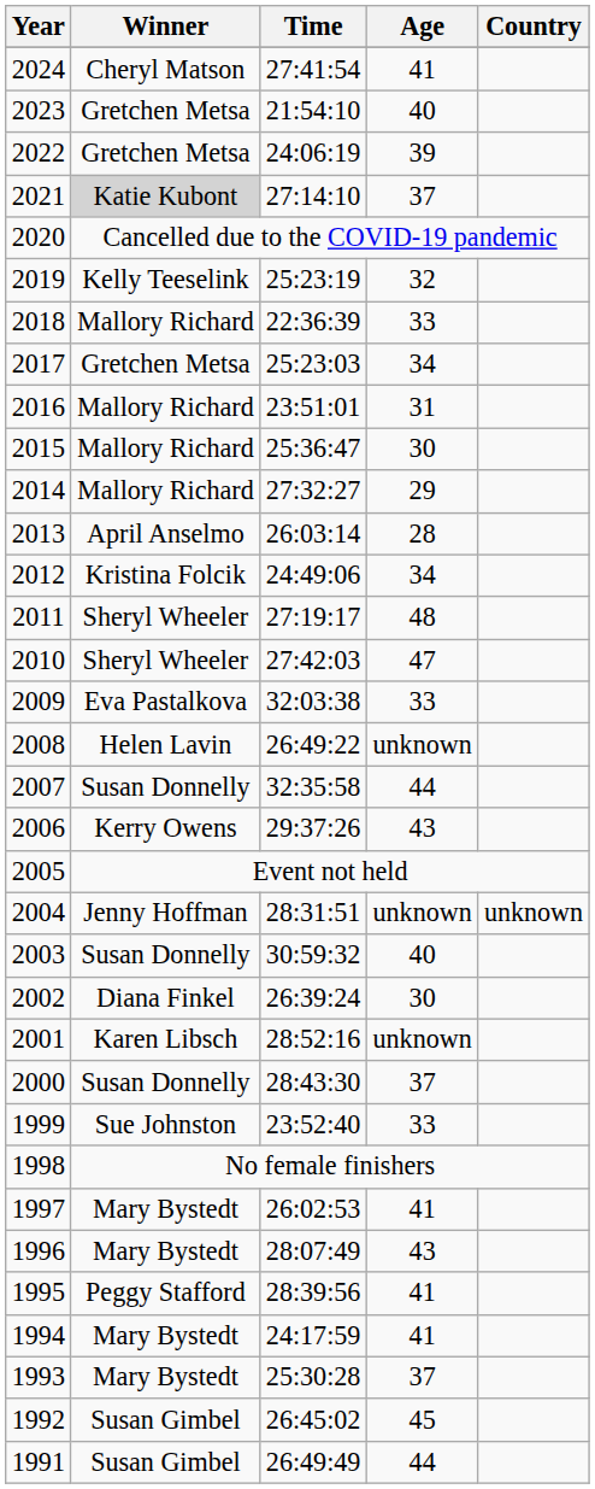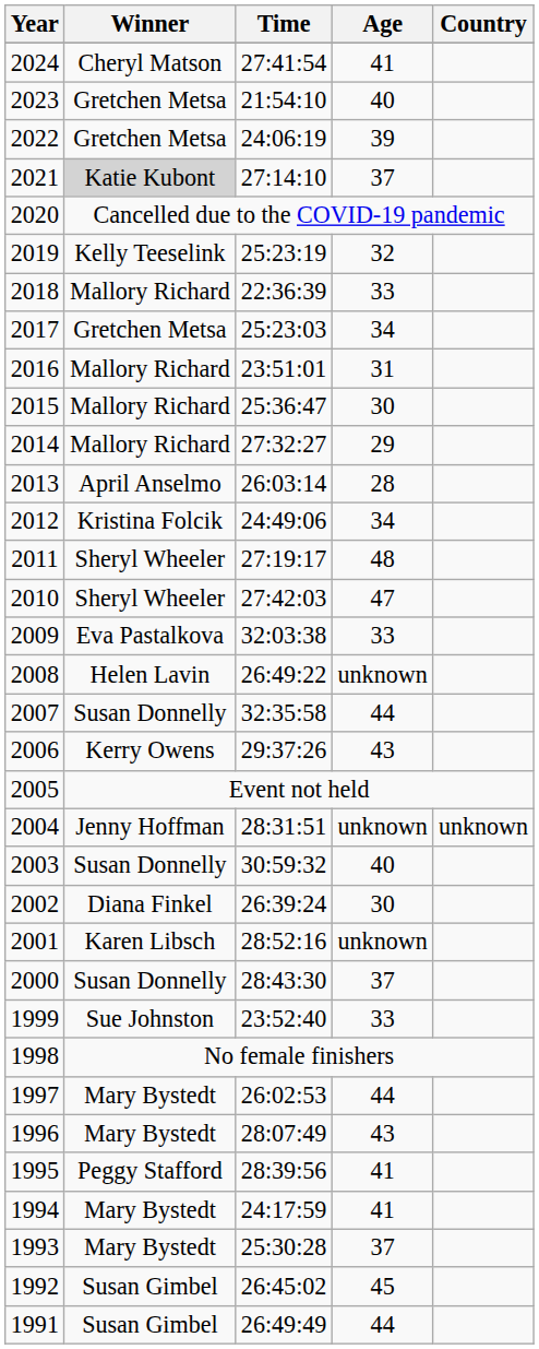 <table class="wikitable sortable" style="text-align:center" cellpadding ="2">
 <tr>
 <th>Year</th>
 <th>Winner</th>
 <th>Time</th>
 <th>Age</th>
 <th>Country</th>
 </tr>
 <tr>
 </tr>
 <tr>
 <td>2024</td>
 <td>Cheryl Matson</td>
 <td>27:41:54</td>
 <td>41</td>
 <td></td>
 </tr>
 <tr>
 <td>2023</td>
 <td>Gretchen Metsa</td>
 <td>21:54:10</td>
 <td>40</td>
 <td></td>
 </tr>
 <tr>
 <td>2022</td>
 <td>Gretchen Metsa</td>
 <td>24:06:19</td>
 <td>39</td>
 <td></td>
 </tr>
 <tr>
 <td>2021</td>
 <td style="background: lightgrey;">Katie Kubont</td>
 <td>27:14:10</td>
 <td>37</td>
 <td></td>
 </tr>
 <tr>
 <td>2020</td>
 <td colspan="4">Cancelled due to the <a href='#'>COVID-19 pandemic</a></td>
 </tr>
 <tr>
 <td>2019</td>
 <td>Kelly Teeselink</td>
 <td>25:23:19</td>
 <td>32</td>
 <td></td>
 </tr>
 <tr>
 <td>2018</td>
 <td>Mallory Richard</td>
 <td>22:36:39</td>
 <td>33</td>
 <td></td>
 </tr>
 <tr>
 <td>2017</td>
 <td>Gretchen Metsa</td>
 <td>25:23:03</td>
 <td>34</td>
 <td></td>
 </tr>
 <tr>
 <td>2016</td>
 <td>Mallory Richard</td>
 <td>23:51:01</td>
 <td>31</td>
 <td></td>
 </tr>
 <tr>
 <td>2015</td>
 <td>Mallory Richard</td>
 <td>25:36:47</td>
 <td>30</td>
 <td></td>
 </tr>
 <tr>
 <td>2014</td>
 <td>Mallory Richard</td>
 <td>27:32:27</td>
 <td>29</td>
 <td></td>
 </tr>
 <tr>
 <td>2013</td>
 <td>April Anselmo</td>
 <td>26:03:14</td>
 <td>28</td>
 <td></td>
 </tr>
 <tr>
 <td>2012</td>
 <td>Kristina Folcik</td>
 <td>24:49:06</td>
 <td>34</td>
 <td></td>
 </tr>
 <tr>
 <td>2011</td>
 <td>Sheryl Wheeler</td>
 <td>27:19:17</td>
 <td>48</td>
 <td></td>
 </tr>
 <tr>
 <td>2010</td>
 <td>Sheryl Wheeler</td>
 <td>27:42:03</td>
 <td>47</td>
 <td></td>
 </tr>
 <tr>
 <td>2009</td>
 <td>Eva Pastalkova</td>
 <td>32:03:38</td>
 <td>33</td>
 <td></td>
 </tr>
 <tr>
 <td>2008</td>
 <td>Helen Lavin</td>
 <td>26:49:22</td>
 <td>unknown</td>
 <td></td>
 </tr>
 <tr>
 <td>2007</td>
 <td>Susan Donnelly</td>
 <td>32:35:58</td>
 <td>44</td>
 <td></td>
 </tr>
 <tr>
 <td>2006</td>
 <td>Kerry Owens</td>
 <td>29:37:26</td>
 <td>43</td>
 <td></td>
 </tr>
 <tr>
 <td>2005</td>
 <td colspan="4">Event not held</td>
 </tr>
 <tr>
 <td>2004</td>
 <td>Jenny Hoffman</td>
 <td>28:31:51</td>
 <td>unknown</td>
 <td>unknown</td>
 </tr>
 <tr>
 <td>2003</td>
 <td>Susan Donnelly</td>
 <td>30:59:32</td>
 <td>40</td>
 <td></td>
 </tr>
 <tr>
 <td>2002</td>
 <td>Diana Finkel</td>
 <td>26:39:24</td>
 <td>30</td>
 <td></td>
 </tr>
 <tr>
 <td>2001</td>
 <td>Karen Libsch</td>
 <td>28:52:16</td>
 <td>unknown</td>
 <td></td>
 </tr>
 <tr>
 <td>2000</td>
 <td>Susan Donnelly</td>
 <td>28:43:30</td>
 <td>37</td>
 <td></td>
 </tr>
 <tr>
 <td>1999</td>
 <td>Sue Johnston</td>
 <td>23:52:40</td>
 <td>33</td>
 <td></td>
 </tr>
 <tr>
 <td>1998</td>
 <td colspan="4">No female finishers</td>
 </tr>
 <tr>
 <td>1997</td>
 <td>Mary Bystedt</td>
 <td>26:02:53</td>
-<td>41</td>
+<td>44</td>
 <td></td>
 </tr>
 <tr>
 <td>1996</td>
 <td>Mary Bystedt</td>
 <td>28:07:49</td>
 <td>43</td>
 <td></td>
 </tr>
 <tr>
 <td>1995</td>
 <td>Peggy Stafford</td>
 <td>28:39:56</td>
 <td>41</td>
 <td></td>
 </tr>
 <tr>
 <td>1994</td>
 <td>Mary Bystedt</td>
 <td>24:17:59</td>
 <td>41</td>
 <td></td>
 </tr>
 <tr>
 <td>1993</td>
 <td>Mary Bystedt</td>
 <td>25:30:28</td>
 <td>37</td>
 <td></td>
 </tr>
 <tr>
 <td>1992</td>
 <td>Susan Gimbel</td>
 <td>26:45:02</td>
 <td>45</td>
 <td></td>
 </tr>
 <tr>
 <td>1991</td>
 <td>Susan Gimbel</td>
 <td>26:49:49</td>
 <td>44</td>
 <td></td>
 </tr>
 </table>
